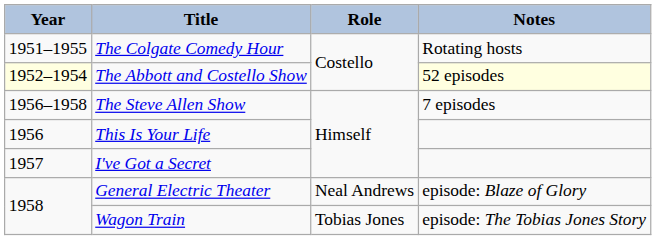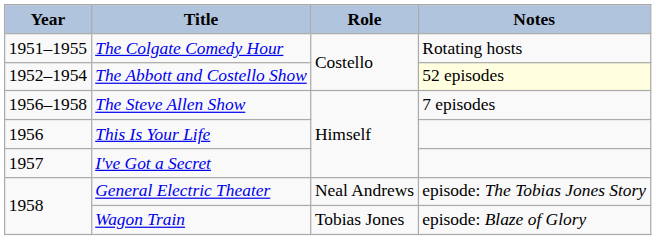 <table class="wikitable" style="font-size:90%;">
 <tr>
 <th style="background:#B0C4DE;">Year</th>
 <th style="background:#B0C4DE;">Title</th>
 <th style="background:#B0C4DE;">Role</th>
 <th style="background:#B0C4DE;">Notes</th>
 </tr>
 <tr>
 <td>1951–1955</td>
 <td><em><a href='#'>The Colgate Comedy Hour</a></em></td>
 <td rowspan="2">Costello</td>
 <td>Rotating hosts</td>
 </tr>
 <tr>
-<td style="background: lightyellow;">1952–1954</td>
+<td>1952–1954</td>
 <td><em><a href='#'>The Abbott and Costello Show</a></em></td>
 <td style="background: lightyellow;">52 episodes</td>
 </tr>
 <tr>
 <td>1956–1958</td>
 <td><em><a href='#'>The Steve Allen Show</a></em></td>
 <td rowspan="3">Himself</td>
 <td>7 episodes</td>
 </tr>
 <tr>
 <td>1956</td>
 <td><em><a href='#'>This Is Your Life</a></em></td>
 <td></td>
 </tr>
 <tr>
 <td>1957</td>
 <td><em><a href='#'>I've Got a Secret</a></em></td>
 <td></td>
 </tr>
 <tr>
 <td rowspan="2">1958</td>
 <td><em><a href='#'>General Electric Theater</a></em></td>
 <td>Neal Andrews</td>
-<td>episode: <em>Blaze of Glory</em></td>
+<td>episode: <em>The Tobias Jones Story</em></td>
 </tr>
 <tr>
 <td><em><a href='#'>Wagon Train</a></em></td>
 <td>Tobias Jones</td>
-<td>episode: <em>The Tobias Jones Story</em></td>
+<td>episode: <em>Blaze of Glory</em></td>
 </tr>
 </table>
